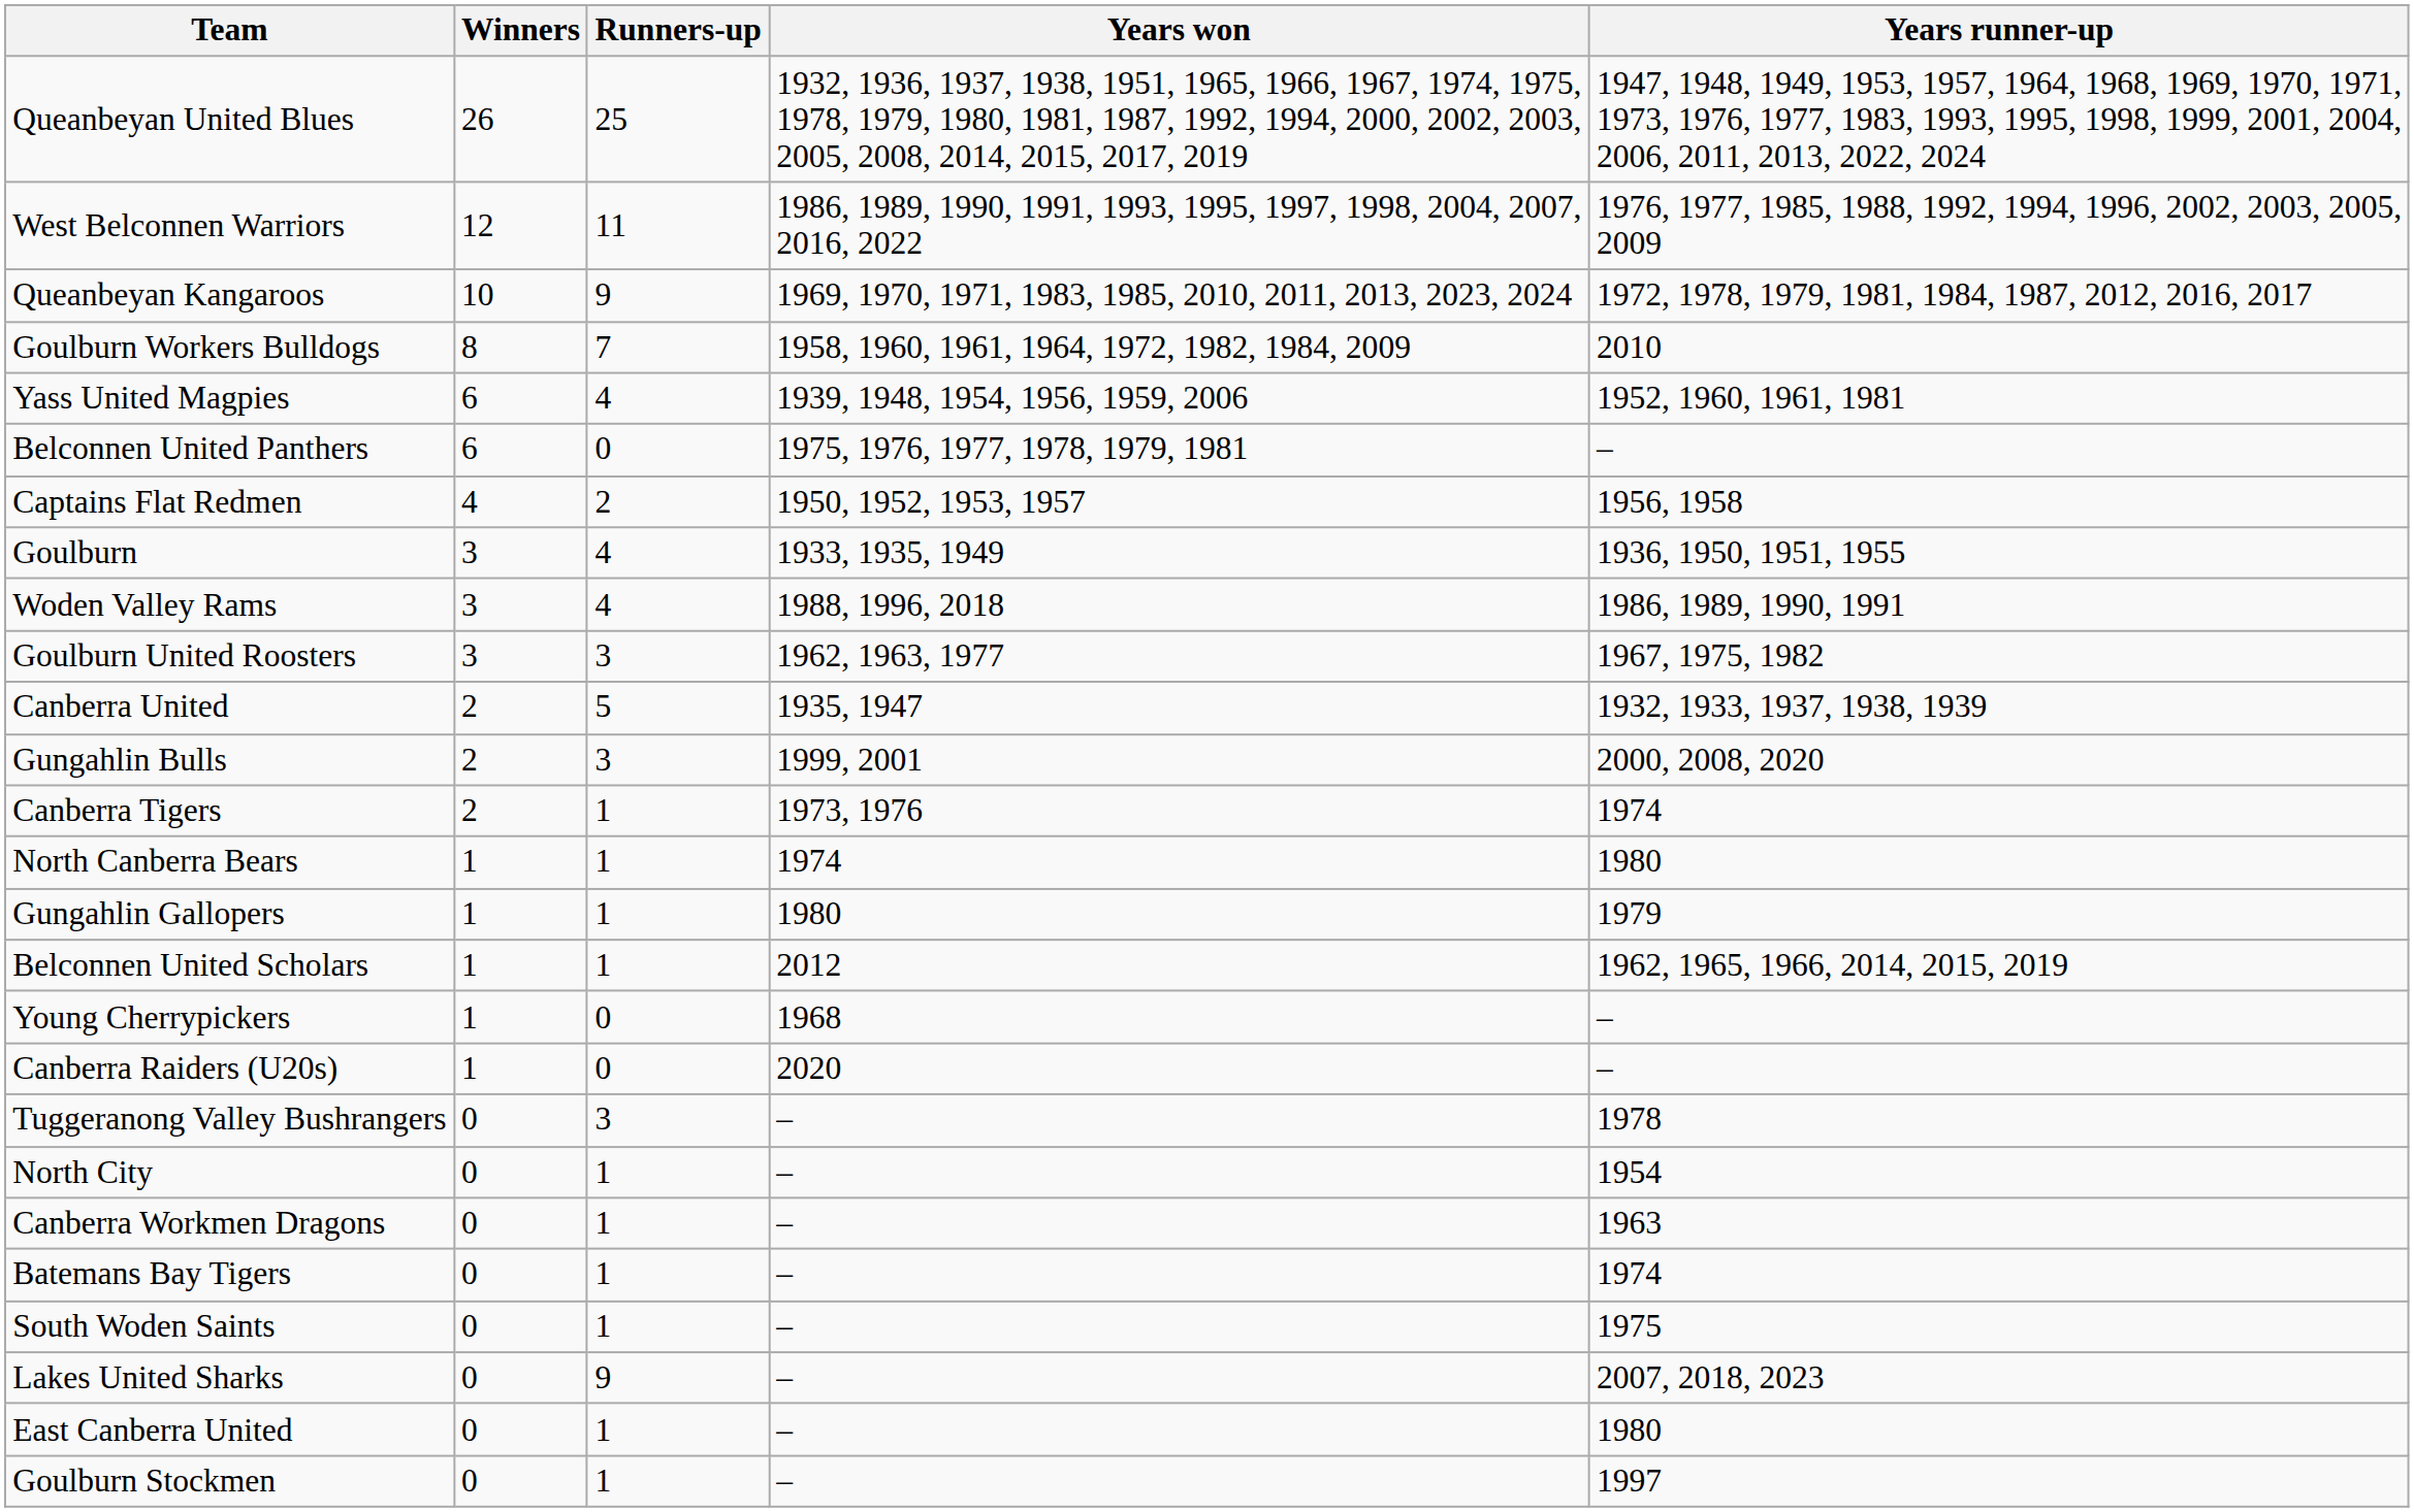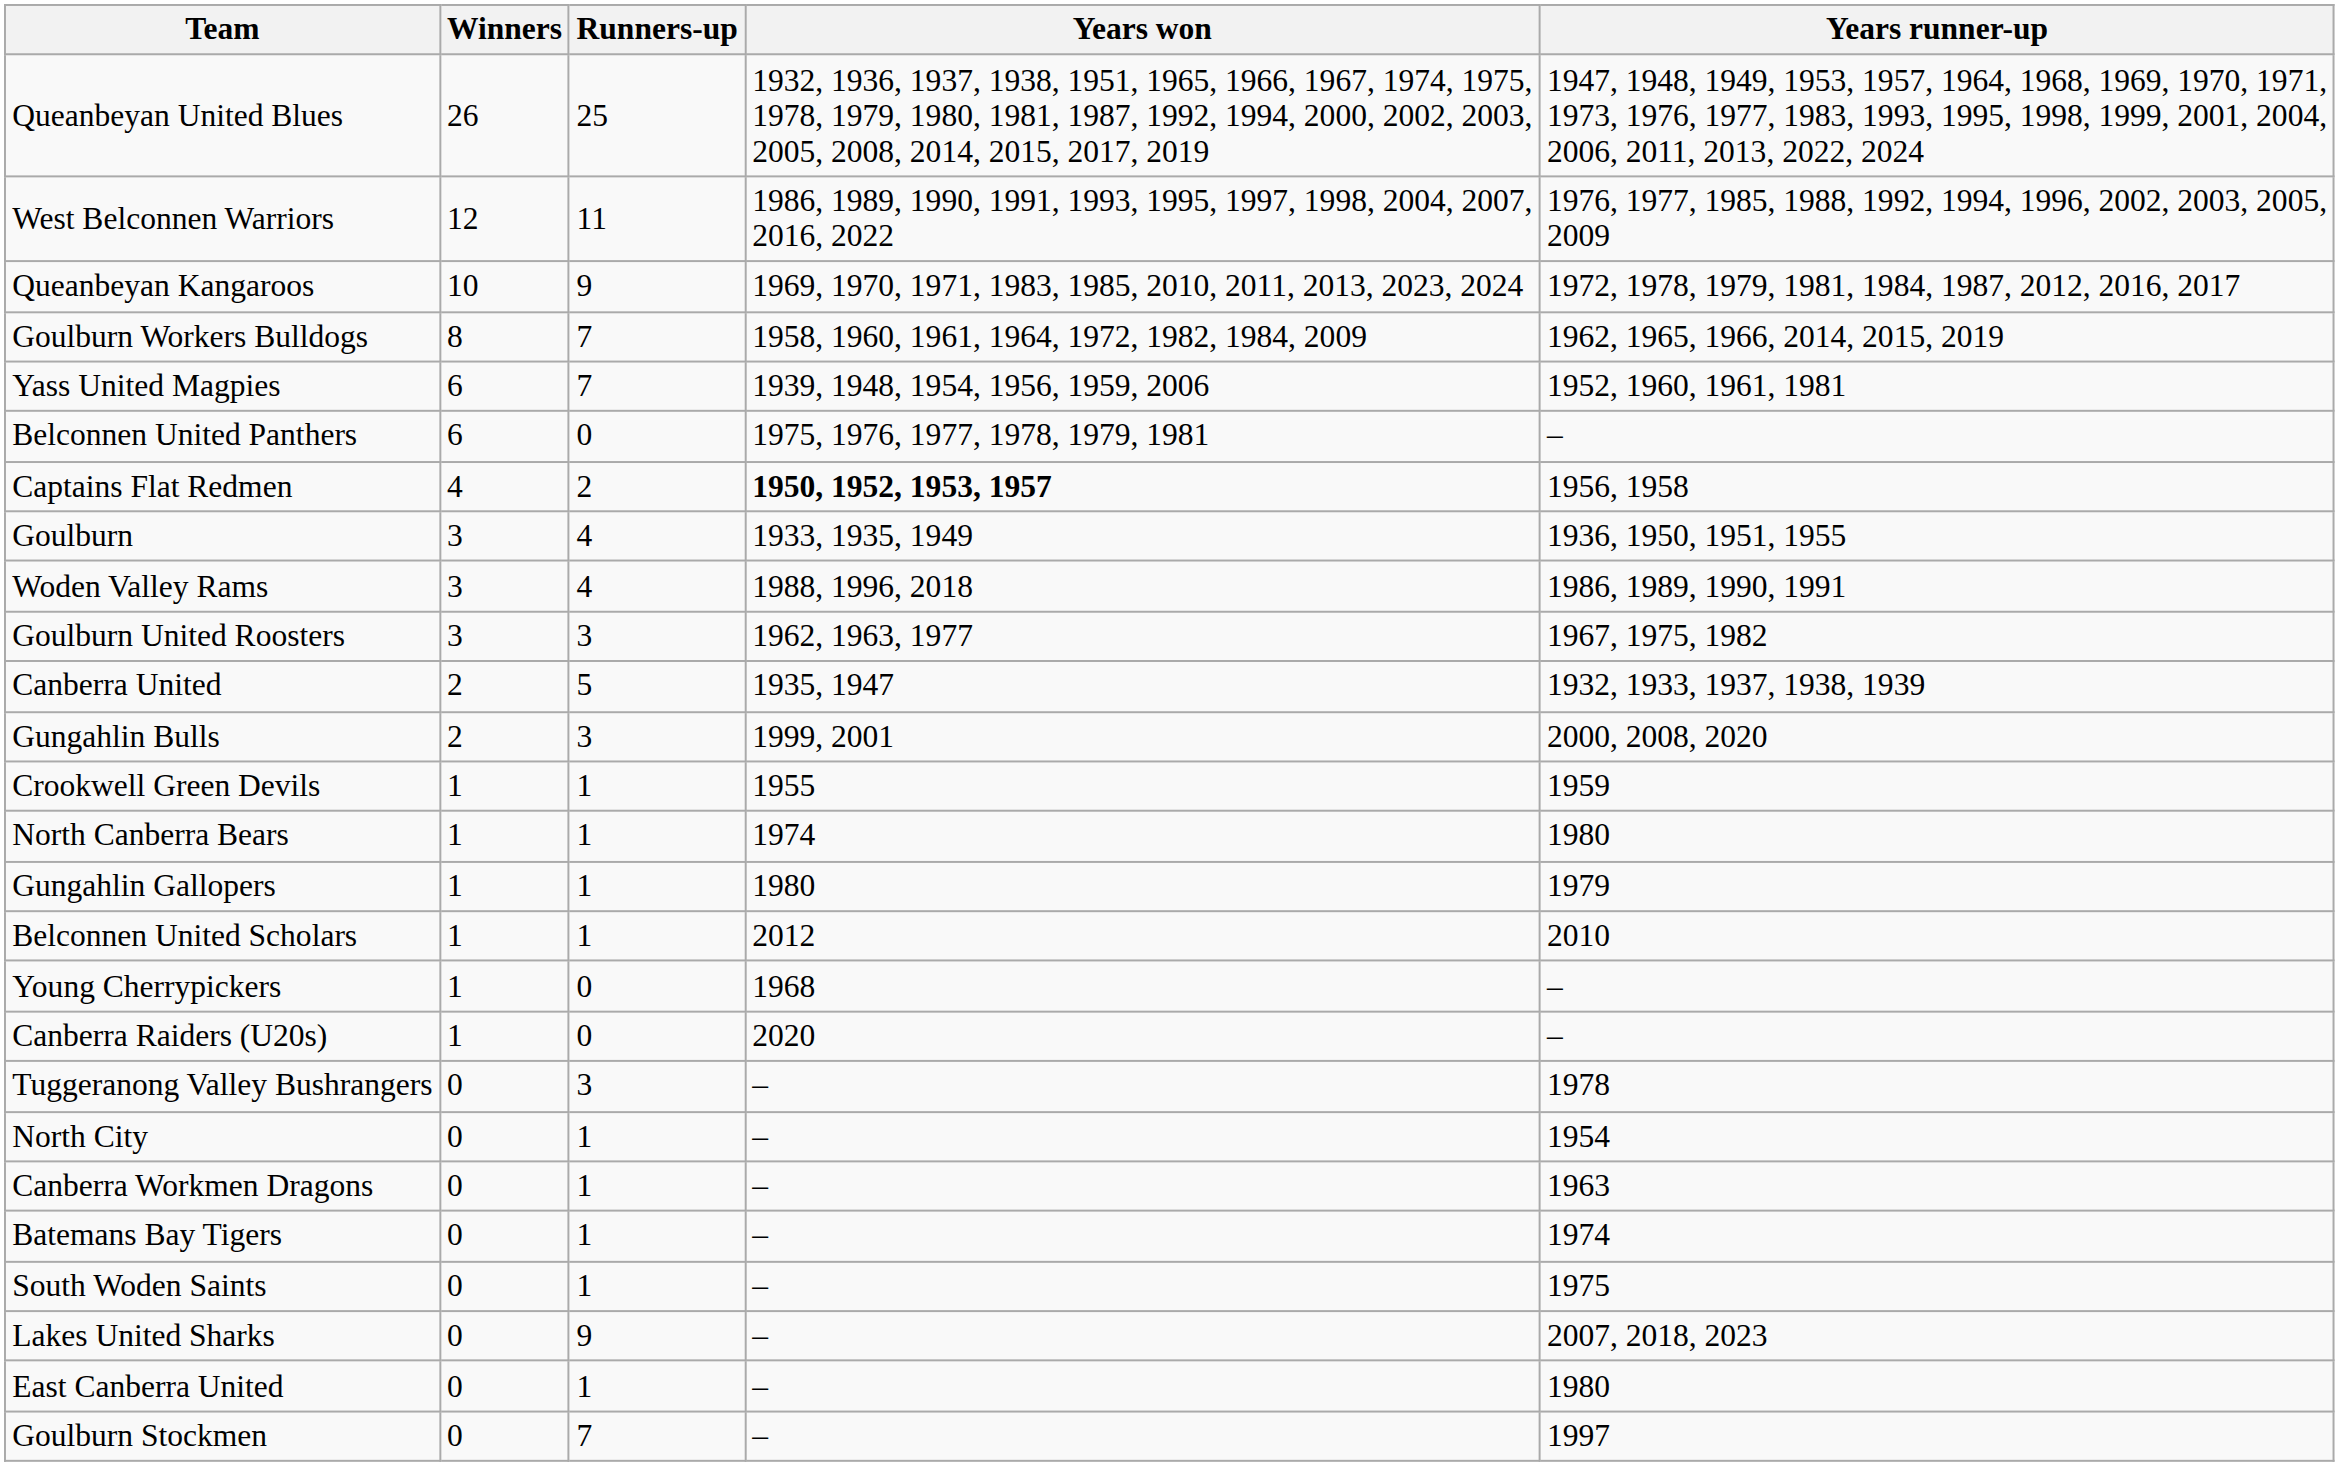 <table class="wikitable sortable">
 <tr>
 <th>Team</th>
 <th>Winners</th>
 <th>Runners-up</th>
 <th>Years won</th>
 <th>Years runner-up</th>
 </tr>
 <tr>
 <td> Queanbeyan United Blues</td>
 <td>26</td>
 <td>25</td>
 <td>1932, 1936, 1937, 1938, 1951, 1965, 1966, 1967, 1974, 1975,<br>1978, 1979, 1980, 1981, 1987, 1992, 1994, 2000, 2002, 2003,<br>2005, 2008, 2014, 2015, 2017, 2019</td>
 <td>1947, 1948, 1949, 1953, 1957, 1964, 1968, 1969, 1970, 1971,<br>1973, 1976, 1977, 1983, 1993, 1995, 1998, 1999, 2001, 2004,<br>2006, 2011, 2013, 2022, 2024</td>
 </tr>
 <tr>
 <td> West Belconnen Warriors</td>
 <td>12</td>
 <td>11</td>
 <td>1986, 1989, 1990, 1991, 1993, 1995, 1997, 1998, 2004, 2007,<br>2016, 2022</td>
 <td>1976, 1977, 1985, 1988, 1992, 1994, 1996, 2002, 2003, 2005,<br>2009</td>
 </tr>
 <tr>
 <td> Queanbeyan Kangaroos</td>
 <td>10</td>
 <td>9</td>
 <td>1969, 1970, 1971, 1983, 1985, 2010, 2011, 2013, 2023, 2024</td>
 <td>1972, 1978, 1979, 1981, 1984, 1987, 2012, 2016, 2017</td>
 </tr>
 <tr>
 <td> Goulburn Workers Bulldogs</td>
 <td>8</td>
 <td>7</td>
 <td>1958, 1960, 1961, 1964, 1972, 1982, 1984, 2009</td>
-<td>2010</td>
+<td>1962, 1965, 1966, 2014, 2015, 2019</td>
 </tr>
 <tr>
 <td> Yass United Magpies</td>
 <td>6</td>
-<td>4</td>
+<td>7</td>
 <td>1939, 1948, 1954, 1956, 1959, 2006</td>
 <td>1952, 1960, 1961, 1981</td>
 </tr>
 <tr>
 <td> Belconnen United Panthers</td>
 <td>6</td>
 <td>0</td>
 <td>1975, 1976, 1977, 1978, 1979, 1981</td>
 <td>–</td>
 </tr>
 <tr>
 <td> Captains Flat Redmen</td>
 <td>4</td>
 <td>2</td>
-<td>1950, 1952, 1953, 1957</td>
+<td><strong>1950, 1952, 1953, 1957</strong></td>
 <td>1956, 1958</td>
 </tr>
 <tr>
 <td> Goulburn</td>
 <td>3</td>
 <td>4</td>
 <td>1933, 1935, 1949</td>
 <td>1936, 1950, 1951, 1955</td>
 </tr>
 <tr>
 <td> Woden Valley Rams</td>
 <td>3</td>
 <td>4</td>
 <td>1988, 1996, 2018</td>
 <td>1986, 1989, 1990, 1991</td>
 </tr>
 <tr>
 <td> Goulburn United Roosters</td>
 <td>3</td>
 <td>3</td>
 <td>1962, 1963, 1977</td>
 <td>1967, 1975, 1982</td>
 </tr>
 <tr>
 <td> Canberra United</td>
 <td>2</td>
 <td>5</td>
 <td>1935, 1947</td>
 <td>1932, 1933, 1937, 1938, 1939</td>
 </tr>
 <tr>
 <td> Gungahlin Bulls</td>
 <td>2</td>
 <td>3</td>
 <td>1999, 2001</td>
 <td>2000, 2008, 2020</td>
 </tr>
 <tr>
-<td> Canberra Tigers</td>
-<td>2</td>
+<td> Crookwell Green Devils</td>
 <td>1</td>
-<td>1973, 1976</td>
-<td>1974</td>
+<td>1</td>
+<td>1955</td>
+<td>1959</td>
 </tr>
 <tr>
 <td> North Canberra Bears</td>
 <td>1</td>
 <td>1</td>
 <td>1974</td>
 <td>1980</td>
 </tr>
 <tr>
 <td> Gungahlin Gallopers</td>
 <td>1</td>
 <td>1</td>
 <td>1980</td>
 <td>1979</td>
 </tr>
 <tr>
 <td> Belconnen United Scholars</td>
 <td>1</td>
 <td>1</td>
 <td>2012</td>
-<td>1962, 1965, 1966, 2014, 2015, 2019</td>
+<td>2010</td>
 </tr>
 <tr>
 <td> Young Cherrypickers</td>
 <td>1</td>
 <td>0</td>
 <td>1968</td>
 <td>–</td>
 </tr>
 <tr>
 <td> Canberra Raiders (U20s)</td>
 <td>1</td>
 <td>0</td>
 <td>2020</td>
 <td>–</td>
 </tr>
 <tr>
 <td> Tuggeranong Valley Bushrangers</td>
 <td>0</td>
 <td>3</td>
 <td>–</td>
 <td>1978</td>
 </tr>
 <tr>
 <td> North City</td>
 <td>0</td>
 <td>1</td>
 <td>–</td>
 <td>1954</td>
 </tr>
 <tr>
 <td> Canberra Workmen Dragons</td>
 <td>0</td>
 <td>1</td>
 <td>–</td>
 <td>1963</td>
 </tr>
 <tr>
 <td> Batemans Bay Tigers</td>
 <td>0</td>
 <td>1</td>
 <td>–</td>
 <td>1974</td>
 </tr>
 <tr>
 <td> South Woden Saints</td>
 <td>0</td>
 <td>1</td>
 <td>–</td>
 <td>1975</td>
 </tr>
 <tr>
 <td> Lakes United Sharks</td>
 <td>0</td>
 <td>9</td>
 <td>–</td>
 <td>2007, 2018, 2023</td>
 </tr>
 <tr>
 <td> East Canberra United</td>
 <td>0</td>
 <td>1</td>
 <td>–</td>
 <td>1980</td>
 </tr>
 <tr>
 <td> Goulburn Stockmen</td>
 <td>0</td>
-<td>1</td>
+<td>7</td>
 <td>–</td>
 <td>1997</td>
 </tr>
 </table>
